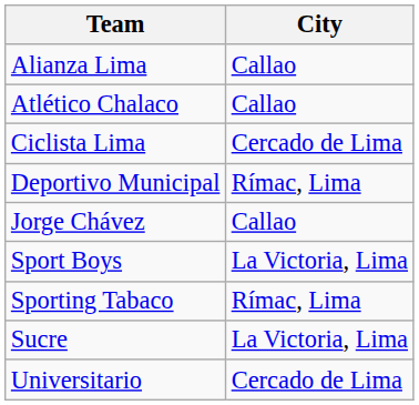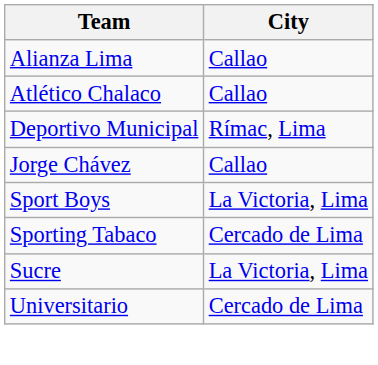 <table class="wikitable sortable">
 <tr>
 <th>Team</th>
 <th>City</th>
 </tr>
 <tr>
 <td><a href='#'>Alianza Lima</a></td>
 <td><a href='#'>Callao</a></td>
 </tr>
 <tr>
 <td><a href='#'>Atlético Chalaco</a></td>
 <td><a href='#'>Callao</a></td>
-</tr>
-<tr>
-<td><a href='#'>Ciclista Lima</a></td>
-<td><a href='#'>Cercado de Lima</a></td>
 </tr>
 <tr>
 <td><a href='#'>Deportivo Municipal</a></td>
 <td><a href='#'>Rímac</a>, <a href='#'>Lima</a></td>
 </tr>
 <tr>
 <td><a href='#'>Jorge Chávez</a></td>
 <td><a href='#'>Callao</a></td>
 </tr>
 <tr>
 <td><a href='#'>Sport Boys</a></td>
 <td><a href='#'>La Victoria</a>, <a href='#'>Lima</a></td>
 </tr>
 <tr>
 <td><a href='#'>Sporting Tabaco</a></td>
-<td><a href='#'>Rímac</a>, <a href='#'>Lima</a></td>
+<td><a href='#'>Cercado de Lima</a></td>
 </tr>
 <tr>
 <td><a href='#'>Sucre</a></td>
 <td><a href='#'>La Victoria</a>, <a href='#'>Lima</a></td>
 </tr>
 <tr>
 <td><a href='#'>Universitario</a></td>
 <td><a href='#'>Cercado de Lima</a></td>
 </tr>
 </table>
